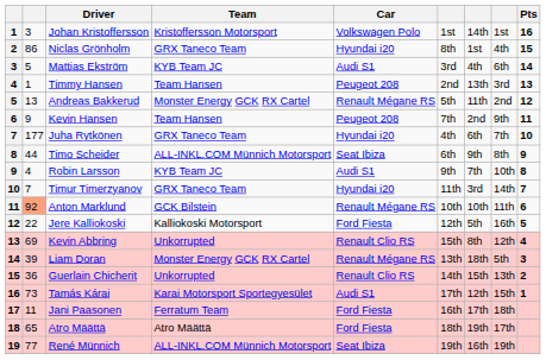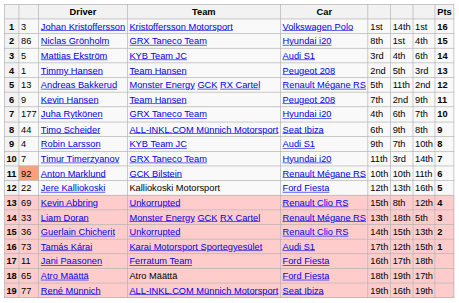 <table class="wikitable" style="font-size:95%">
 <tr>
 <th></th>
 <th></th>
 <th>Driver</th>
 <th>Team</th>
 <th>Car</th>
 <th></th>
 <th></th>
 <th></th>
 <th>Pts</th>
 </tr>
 <tr>
 <th>1</th>
 <td>3</td>
 <td> <a href='#'>Johan Kristoffersson</a></td>
 <td><a href='#'>Kristoffersson Motorsport</a></td>
 <td><a href='#'>Volkswagen Polo</a></td>
 <td>1st</td>
 <td>14th</td>
 <td>1st</td>
 <td><strong>16</strong></td>
 </tr>
 <tr>
 <th>2</th>
 <td>86</td>
 <td> <a href='#'>Niclas Grönholm</a></td>
 <td><a href='#'>GRX Taneco Team</a></td>
 <td><a href='#'>Hyundai i20</a></td>
 <td>8th</td>
 <td>1st</td>
 <td>4th</td>
 <td><strong>15</strong></td>
 </tr>
 <tr>
 <th>3</th>
 <td>5</td>
 <td> <a href='#'>Mattias Ekström</a></td>
 <td><a href='#'>KYB Team JC</a></td>
 <td><a href='#'>Audi S1</a></td>
 <td>3rd</td>
 <td>4th</td>
 <td>6th</td>
 <td><strong>14</strong></td>
 </tr>
 <tr>
 <th>4</th>
 <td>1</td>
 <td> <a href='#'>Timmy Hansen</a></td>
 <td><a href='#'>Team Hansen</a></td>
 <td><a href='#'>Peugeot 208</a></td>
 <td>2nd</td>
-<td>13th</td>
+<td>5th</td>
 <td>3rd</td>
 <td><strong>13</strong></td>
 </tr>
 <tr>
 <th>5</th>
 <td>13</td>
 <td> <a href='#'>Andreas Bakkerud</a></td>
 <td><a href='#'>Monster Energy</a> <a href='#'>GCK</a> <a href='#'>RX Cartel</a></td>
 <td><a href='#'>Renault Mégane RS</a></td>
 <td>5th</td>
 <td>11th</td>
 <td>2nd</td>
 <td><strong>12</strong></td>
 </tr>
 <tr>
 <th>6</th>
 <td>9</td>
 <td> <a href='#'>Kevin Hansen</a></td>
 <td><a href='#'>Team Hansen</a></td>
 <td><a href='#'>Peugeot 208</a></td>
 <td>7th</td>
 <td>2nd</td>
 <td>9th</td>
 <td><strong>11</strong></td>
 </tr>
 <tr>
 <th>7</th>
 <td>177</td>
 <td> <a href='#'>Juha Rytkönen</a></td>
 <td><a href='#'>GRX Taneco Team</a></td>
 <td><a href='#'>Hyundai i20</a></td>
 <td>4th</td>
 <td>6th</td>
 <td>7th</td>
 <td><strong>10</strong></td>
 </tr>
 <tr>
 <th>8</th>
 <td>44</td>
 <td> <a href='#'>Timo Scheider</a></td>
 <td><a href='#'>ALL-INKL.COM Münnich Motorsport</a></td>
 <td><a href='#'>Seat Ibiza</a></td>
 <td>6th</td>
 <td>9th</td>
 <td>8th</td>
 <td><strong>9</strong></td>
 </tr>
 <tr>
 <th>9</th>
 <td>4</td>
 <td> <a href='#'>Robin Larsson</a></td>
 <td><a href='#'>KYB Team JC</a></td>
 <td><a href='#'>Audi S1</a></td>
 <td>9th</td>
 <td>7th</td>
 <td>10th</td>
 <td><strong>8</strong></td>
 </tr>
 <tr>
 <th>10</th>
 <td>7</td>
 <td> <a href='#'>Timur Timerzyanov</a></td>
 <td><a href='#'>GRX Taneco Team</a></td>
 <td><a href='#'>Hyundai i20</a></td>
 <td>11th</td>
 <td>3rd</td>
 <td>14th</td>
 <td><strong>7</strong></td>
 </tr>
 <tr>
 <th>11</th>
 <td style="background: lightsalmon;">92</td>
 <td> <a href='#'>Anton Marklund</a></td>
 <td><a href='#'>GCK Bilstein</a></td>
 <td><a href='#'>Renault Mégane RS</a></td>
 <td>10th</td>
 <td>10th</td>
 <td>11th</td>
 <td><strong>6</strong></td>
 </tr>
 <tr>
 <th>12</th>
 <td>22</td>
 <td> <a href='#'>Jere Kalliokoski</a></td>
 <td>Kalliokoski Motorsport</td>
 <td><a href='#'>Ford Fiesta</a></td>
 <td>12th</td>
-<td>5th</td>
+<td>13th</td>
 <td>16th</td>
 <td><strong>5</strong></td>
 </tr>
 <tr>
 <th style="background:#ffcccc;">13</th>
 <td style="background:#ffcccc;">69</td>
 <td style="background:#ffcccc;"> <a href='#'>Kevin Abbring</a></td>
 <td style="background:#ffcccc;"><a href='#'>Unkorrupted</a></td>
 <td style="background:#ffcccc;"><a href='#'>Renault Clio RS</a></td>
 <td style="background:#ffcccc;">15th</td>
 <td style="background:#ffcccc;">8th</td>
 <td style="background:#ffcccc;">12th</td>
 <td style="background:#ffcccc;"><strong>4</strong></td>
 </tr>
 <tr>
 <th style="background:#ffcccc;">14</th>
-<td style="background:#ffcccc;">39</td>
+<td style="background:#ffcccc;">33</td>
 <td style="background:#ffcccc;"> <a href='#'>Liam Doran</a></td>
 <td style="background:#ffcccc;"><a href='#'>Monster Energy</a> <a href='#'>GCK</a> <a href='#'>RX Cartel</a></td>
 <td style="background:#ffcccc;"><a href='#'>Renault Mégane RS</a></td>
 <td style="background:#ffcccc;">13th</td>
 <td style="background:#ffcccc;">18th</td>
 <td style="background:#ffcccc;">5th</td>
 <td style="background:#ffcccc;"><strong>3</strong></td>
 </tr>
 <tr>
 <th style="background:#ffcccc;">15</th>
 <td style="background:#ffcccc;">36</td>
 <td style="background:#ffcccc;"> <a href='#'>Guerlain Chicherit</a></td>
 <td style="background:#ffcccc;"><a href='#'>Unkorrupted</a></td>
 <td style="background:#ffcccc;"><a href='#'>Renault Clio RS</a></td>
 <td style="background:#ffcccc;">14th</td>
 <td style="background:#ffcccc;">15th</td>
 <td style="background:#ffcccc;">13th</td>
 <td style="background:#ffcccc;"><strong>2</strong></td>
 </tr>
 <tr>
 <th style="background:#ffcccc;">16</th>
 <td style="background:#ffcccc;">73</td>
 <td style="background:#ffcccc;"> <a href='#'>Tamás Kárai</a></td>
 <td style="background:#ffcccc;"><a href='#'>Karai Motorsport Sportegyesület</a></td>
 <td style="background:#ffcccc;"><a href='#'>Audi S1</a></td>
 <td style="background:#ffcccc;">17th</td>
 <td style="background:#ffcccc;">12th</td>
 <td style="background:#ffcccc;">15th</td>
 <td style="background:#ffcccc;"><strong>1</strong></td>
 </tr>
 <tr>
 <th style="background:#ffcccc;">17</th>
 <td style="background:#ffcccc;">11</td>
 <td style="background:#ffcccc;"> <a href='#'>Jani Paasonen</a></td>
 <td style="background:#ffcccc;"><a href='#'>Ferratum Team</a></td>
 <td style="background:#ffcccc;"><a href='#'>Ford Fiesta</a></td>
 <td style="background:#ffcccc;">16th</td>
 <td style="background:#ffcccc;">17th</td>
 <td style="background:#ffcccc;">18th</td>
 <td style="background:#ffcccc;"></td>
 </tr>
 <tr>
 <th style="background:#ffcccc;">18</th>
 <td style="background:#ffcccc;">65</td>
 <td style="background:#ffcccc;"> <a href='#'>Atro Määttä</a></td>
 <td style="background:#ffcccc;">Atro Määttä</td>
 <td style="background:#ffcccc;"><a href='#'>Ford Fiesta</a></td>
 <td style="background:#ffcccc;">18th</td>
 <td style="background:#ffcccc;">19th</td>
 <td style="background:#ffcccc;">17th</td>
 <td style="background:#ffcccc;"></td>
 </tr>
 <tr>
 <th style="background:#ffcccc;">19</th>
 <td style="background:#ffcccc;">77</td>
 <td style="background:#ffcccc;"> <a href='#'>René Münnich</a></td>
 <td style="background:#ffcccc;"><a href='#'>ALL-INKL.COM Münnich Motorsport</a></td>
 <td style="background:#ffcccc;"><a href='#'>Seat Ibiza</a></td>
 <td style="background:#ffcccc;">19th</td>
 <td style="background:#ffcccc;">16th</td>
 <td style="background:#ffcccc;">19th</td>
 <td style="background:#ffcccc;"></td>
 </tr>
 </table>
